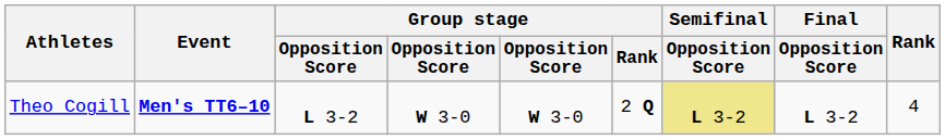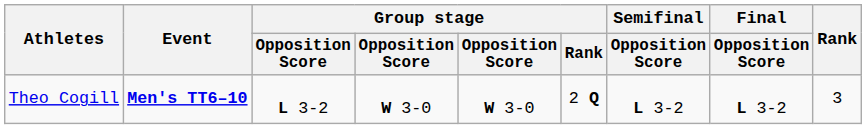 <table class="wikitable" style="font-size:90%">
 <tr>
 <th rowspan=2>Athletes</th>
 <th rowspan=2>Event</th>
 <th colspan=4>Group stage</th>
 <th>Semifinal</th>
 <th>Final</th>
 <th rowspan=2>Rank</th>
 </tr>
 <tr style="font-size:95%">
 <th>Opposition<br>Score</th>
 <th>Opposition<br>Score</th>
 <th>Opposition<br>Score</th>
 <th>Rank</th>
 <th>Opposition<br>Score</th>
 <th>Opposition<br>Score</th>
 </tr>
 <tr align=center>
 <td align=left><a href='#'>Theo Cogill</a></td>
 <td align=left><strong><a href='#'>Men's TT6–10</a></strong></td>
 <td><br> <strong>L</strong> 3-2</td>
 <td><br> <strong>W</strong> 3-0</td>
 <td><br> <strong>W</strong> 3-0</td>
 <td>2 <strong>Q</strong></td>
-<td style="background: khaki;"><br> <strong>L</strong> 3-2</td>
 <td><br> <strong>L</strong> 3-2</td>
-<td>4</td>
+<td><br> <strong>L</strong> 3-2</td>
+<td>3</td>
 </tr>
 </table>
